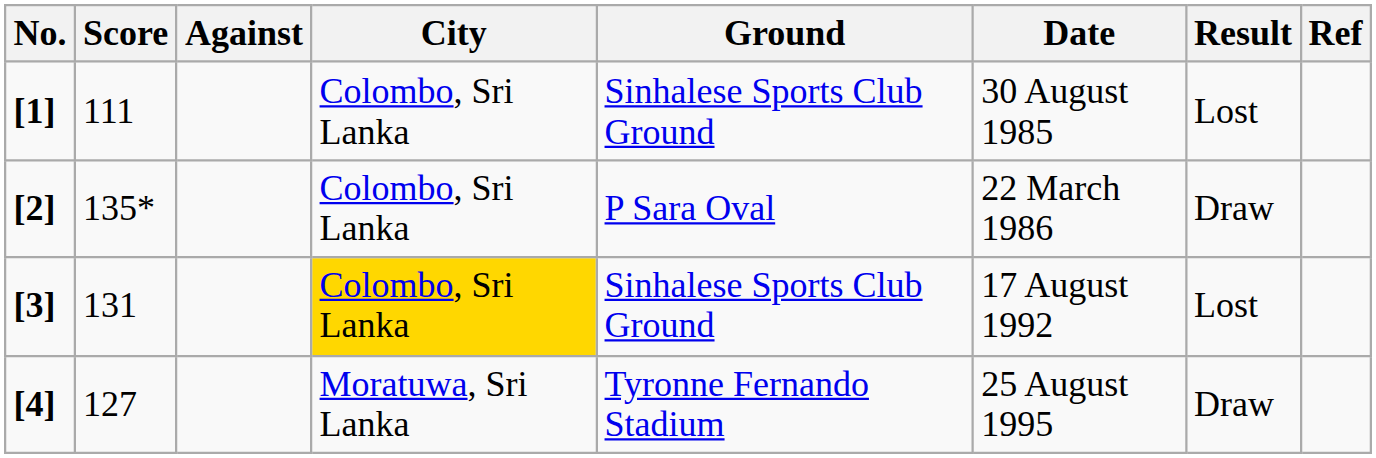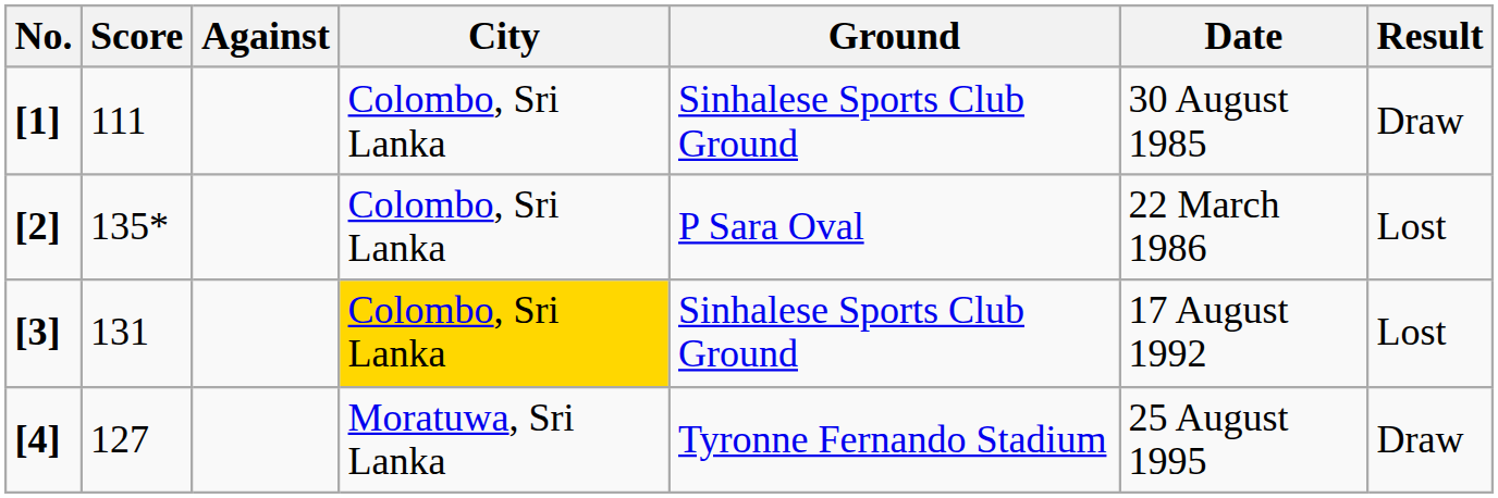 <table class=wikitable>
 <tr>
 <th>No.</th>
 <th>Score</th>
 <th>Against</th>
 <th>City</th>
 <th>Ground</th>
 <th>Date</th>
 <th>Result</th>
-<th>Ref</th>
 </tr>
 <tr>
 <td><strong>[1]</strong></td>
 <td>111</td>
 <td></td>
 <td><a href='#'>Colombo</a>, Sri Lanka</td>
 <td><a href='#'>Sinhalese Sports Club Ground</a></td>
 <td>30 August 1985</td>
-<td>Lost</td>
-<td></td>
+<td>Draw</td>
 </tr>
 <tr>
 <td><strong>[2]</strong></td>
 <td>135*</td>
 <td></td>
 <td><a href='#'>Colombo</a>, Sri Lanka</td>
 <td><a href='#'>P Sara Oval</a></td>
 <td>22 March 1986</td>
-<td>Draw</td>
-<td></td>
+<td>Lost</td>
 </tr>
 <tr>
 <td><strong>[3]</strong></td>
 <td>131</td>
 <td></td>
 <td style="background: gold;"><a href='#'>Colombo</a>, Sri Lanka</td>
 <td><a href='#'>Sinhalese Sports Club Ground</a></td>
 <td>17 August 1992</td>
 <td>Lost</td>
-<td></td>
 </tr>
 <tr>
 <td><strong>[4]</strong></td>
 <td>127</td>
 <td></td>
 <td><a href='#'>Moratuwa</a>, Sri Lanka</td>
 <td><a href='#'>Tyronne Fernando Stadium</a></td>
 <td>25 August 1995</td>
 <td>Draw</td>
-<td></td>
 </tr>
 </table>
